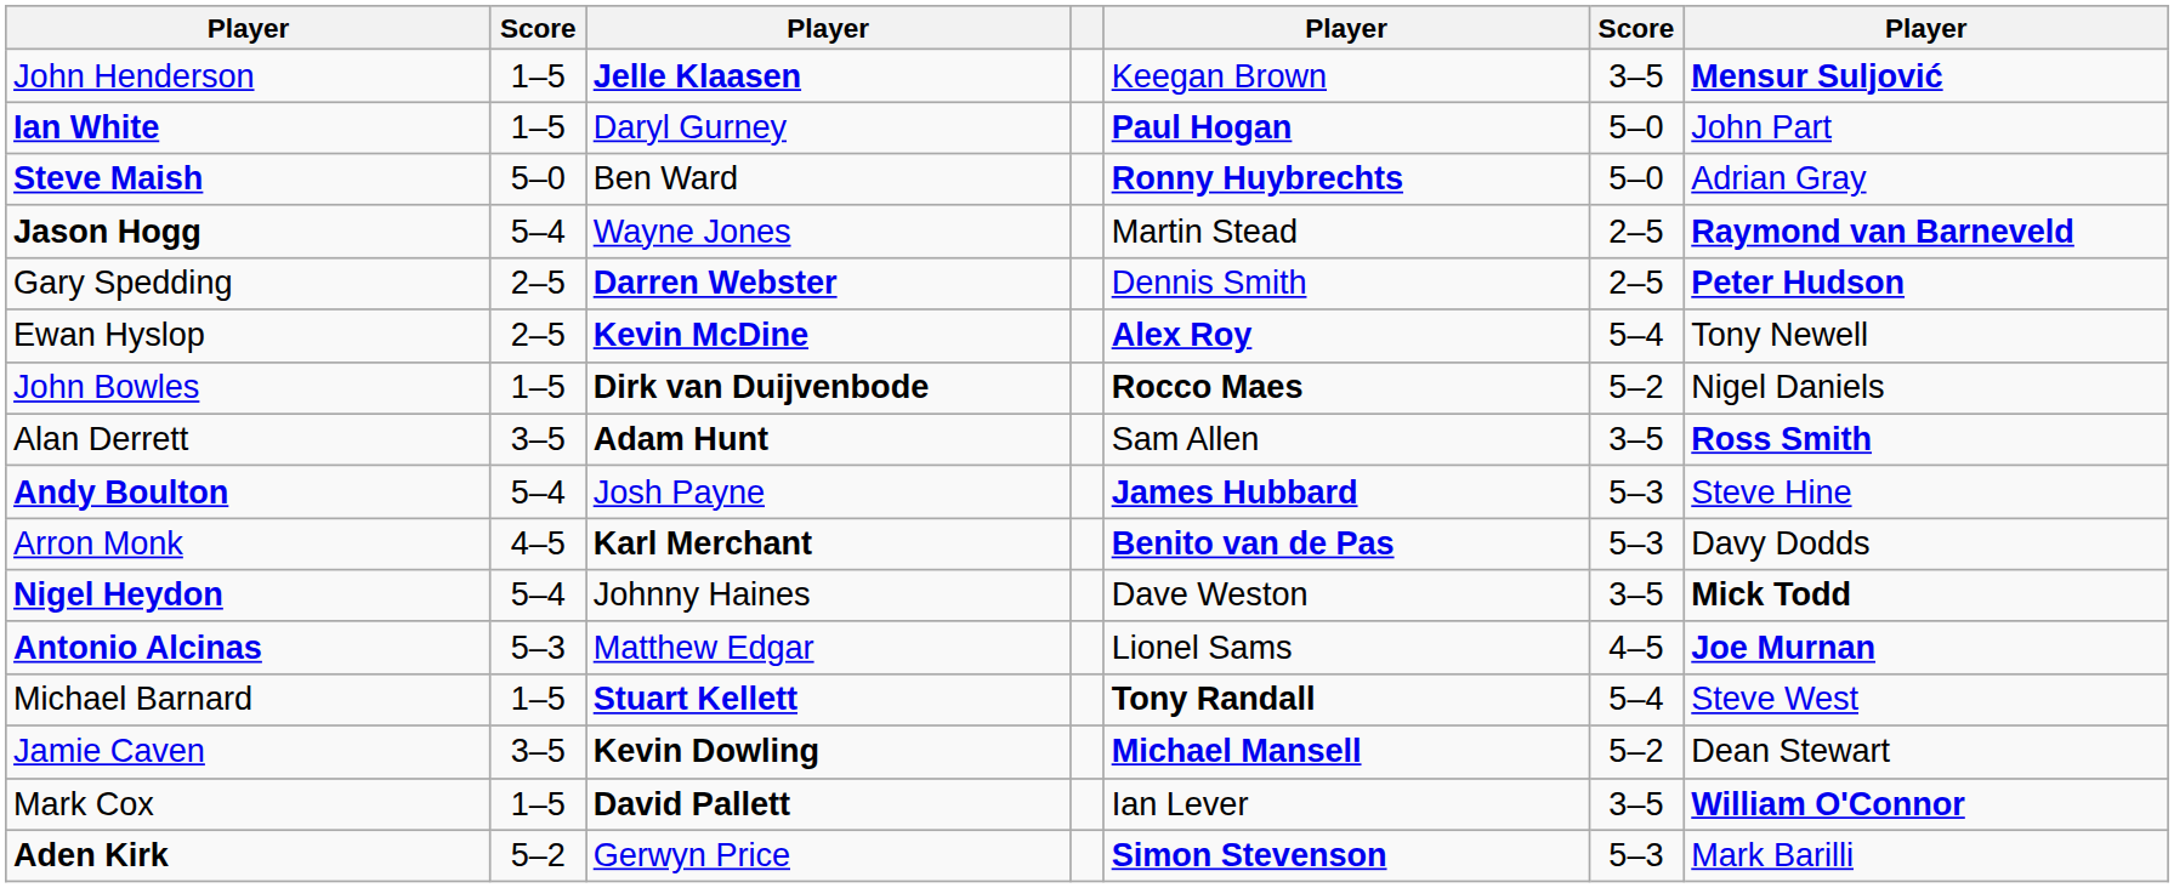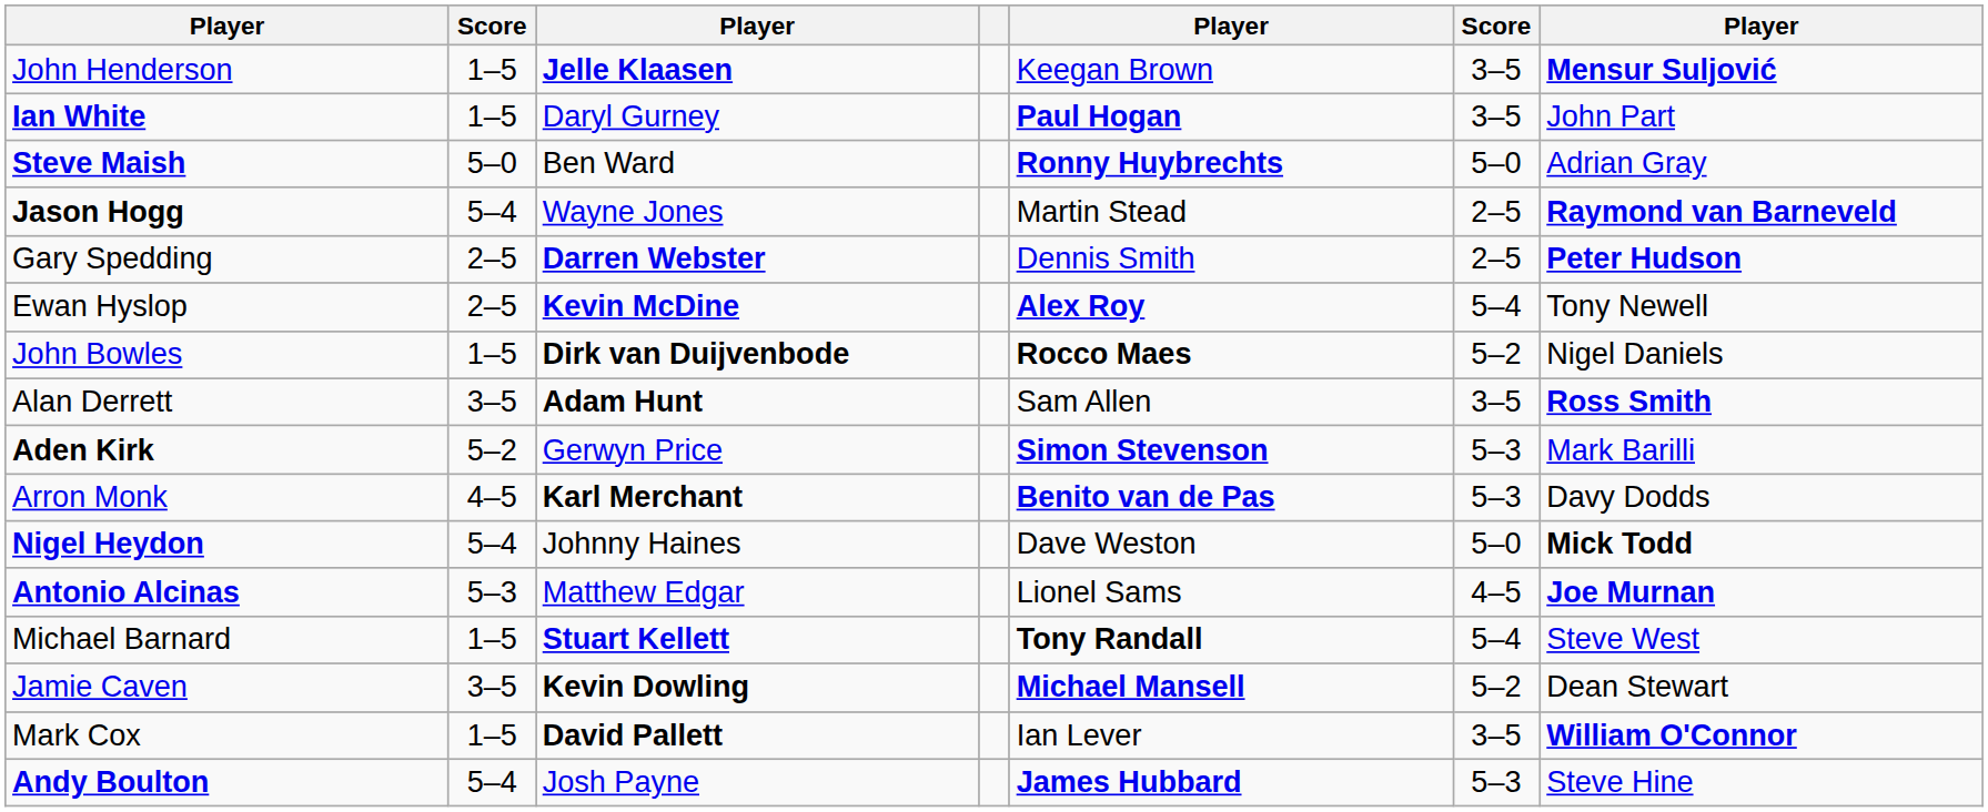 <table class="wikitable">
 <tr style="font-size:10pt;font-weight:bold">
 <th width=230>Player</th>
 <th width=40>Score</th>
 <th width=230>Player</th>
 <th width=10></th>
 <th width=230>Player</th>
 <th width=40>Score</th>
 <th width=230>Player</th>
 </tr>
 <tr>
 <td> <a href='#'>John Henderson</a></td>
 <td align=center>1–5</td>
 <td><strong> <a href='#'>Jelle Klaasen</a></strong></td>
 <td></td>
 <td> <a href='#'>Keegan Brown</a></td>
 <td align=center>3–5</td>
 <td><strong> <a href='#'>Mensur Suljović</a></strong></td>
 </tr>
 <tr>
 <td><strong> <a href='#'>Ian White</a></strong></td>
 <td align=center>1–5</td>
 <td> <a href='#'>Daryl Gurney</a></td>
 <td></td>
 <td><strong> <a href='#'>Paul Hogan</a></strong></td>
-<td align=center>5–0</td>
+<td align=center>3–5</td>
 <td> <a href='#'>John Part</a></td>
 </tr>
 <tr>
 <td><strong> <a href='#'>Steve Maish</a></strong></td>
 <td align=center>5–0</td>
 <td> Ben Ward</td>
 <td></td>
 <td><strong> <a href='#'>Ronny Huybrechts</a></strong></td>
 <td align=center>5–0</td>
 <td> <a href='#'>Adrian Gray</a></td>
 </tr>
 <tr>
 <td><strong> Jason Hogg</strong></td>
 <td align=center>5–4</td>
 <td> <a href='#'>Wayne Jones</a></td>
 <td></td>
 <td> Martin Stead</td>
 <td align=center>2–5</td>
 <td><strong> <a href='#'>Raymond van Barneveld</a></strong></td>
 </tr>
 <tr>
 <td> Gary Spedding</td>
 <td align=center>2–5</td>
 <td><strong> <a href='#'>Darren Webster</a></strong></td>
 <td></td>
 <td> <a href='#'>Dennis Smith</a></td>
 <td align=center>2–5</td>
 <td><strong> <a href='#'>Peter Hudson</a></strong></td>
 </tr>
 <tr>
 <td> Ewan Hyslop</td>
 <td align=center>2–5</td>
 <td><strong> <a href='#'>Kevin McDine</a></strong></td>
 <td></td>
 <td><strong> <a href='#'>Alex Roy</a></strong></td>
 <td align=center>5–4</td>
 <td> Tony Newell</td>
 </tr>
 <tr>
 <td> <a href='#'>John Bowles</a></td>
 <td align=center>1–5</td>
 <td><strong> Dirk van Duijvenbode</strong></td>
 <td></td>
 <td><strong> Rocco Maes</strong></td>
 <td align=center>5–2</td>
 <td> Nigel Daniels</td>
 </tr>
 <tr>
 <td> Alan Derrett</td>
 <td align=center>3–5</td>
 <td><strong> Adam Hunt</strong></td>
 <td></td>
 <td> Sam Allen</td>
 <td align=center>3–5</td>
 <td><strong> <a href='#'>Ross Smith</a></strong></td>
 </tr>
 <tr>
-<td><strong> <a href='#'>Andy Boulton</a></strong></td>
-<td align=center>5–4</td>
-<td> <a href='#'>Josh Payne</a></td>
+<td><strong> Aden Kirk</strong></td>
+<td align=center>5–2</td>
+<td> <a href='#'>Gerwyn Price</a></td>
 <td></td>
-<td><strong> <a href='#'>James Hubbard</a></strong></td>
+<td><strong> <a href='#'>Simon Stevenson</a></strong></td>
 <td align=center>5–3</td>
-<td> <a href='#'>Steve Hine</a></td>
+<td> <a href='#'>Mark Barilli</a></td>
 </tr>
 <tr>
 <td> <a href='#'>Arron Monk</a></td>
 <td align=center>4–5</td>
 <td><strong> Karl Merchant</strong></td>
 <td></td>
 <td><strong> <a href='#'>Benito van de Pas</a></strong></td>
 <td align=center>5–3</td>
 <td> Davy Dodds</td>
 </tr>
 <tr>
 <td><strong> <a href='#'>Nigel Heydon</a></strong></td>
 <td align=center>5–4</td>
 <td> Johnny Haines</td>
 <td></td>
 <td> Dave Weston</td>
-<td align=center>3–5</td>
+<td align=center>5–0</td>
 <td><strong> Mick Todd</strong></td>
 </tr>
 <tr>
 <td><strong> <a href='#'>Antonio Alcinas</a></strong></td>
 <td align=center>5–3</td>
 <td> <a href='#'>Matthew Edgar</a></td>
 <td></td>
 <td> Lionel Sams</td>
 <td align=center>4–5</td>
 <td><strong> <a href='#'>Joe Murnan</a></strong></td>
 </tr>
 <tr>
 <td> Michael Barnard</td>
 <td align=center>1–5</td>
 <td><strong> <a href='#'>Stuart Kellett</a></strong></td>
 <td></td>
 <td><strong> Tony Randall</strong></td>
 <td align=center>5–4</td>
 <td> <a href='#'>Steve West</a></td>
 </tr>
 <tr>
 <td> <a href='#'>Jamie Caven</a></td>
 <td align=center>3–5</td>
 <td><strong> Kevin Dowling</strong></td>
 <td></td>
 <td><strong> <a href='#'>Michael Mansell</a></strong></td>
 <td align=center>5–2</td>
 <td> Dean Stewart</td>
 </tr>
 <tr>
 <td> Mark Cox</td>
 <td align=center>1–5</td>
 <td><strong> David Pallett</strong></td>
 <td></td>
 <td> Ian Lever</td>
 <td align=center>3–5</td>
 <td><strong> <a href='#'>William O'Connor</a></strong></td>
 </tr>
 <tr>
-<td><strong> Aden Kirk</strong></td>
-<td align=center>5–2</td>
-<td> <a href='#'>Gerwyn Price</a></td>
+<td><strong> <a href='#'>Andy Boulton</a></strong></td>
+<td align=center>5–4</td>
+<td> <a href='#'>Josh Payne</a></td>
 <td></td>
-<td><strong> <a href='#'>Simon Stevenson</a></strong></td>
+<td><strong> <a href='#'>James Hubbard</a></strong></td>
 <td align=center>5–3</td>
-<td> <a href='#'>Mark Barilli</a></td>
+<td> <a href='#'>Steve Hine</a></td>
 </tr>
 </table>
